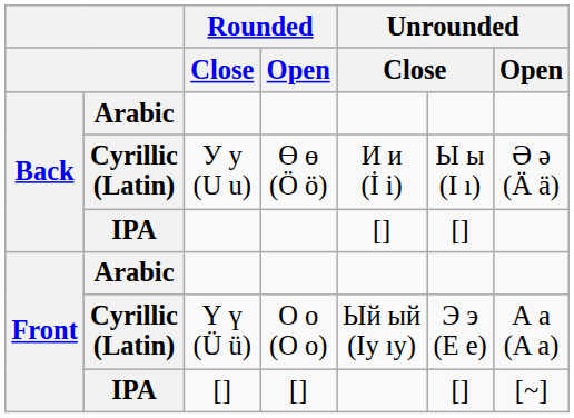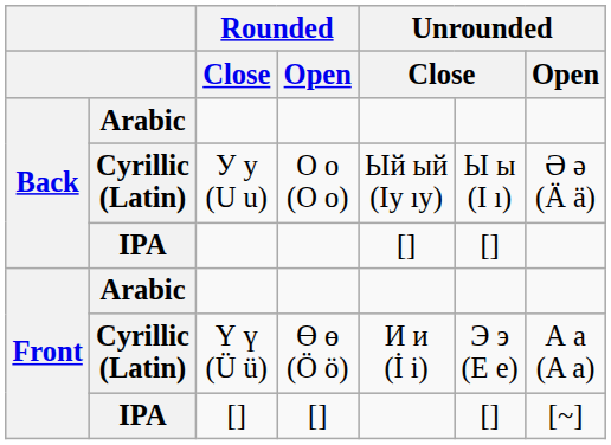 <table class="wikitable" style="text-align:center;">
 <tr>
 <th colspan=2></th>
 <th colspan=2><a href='#'>Rounded</a></th>
 <th colspan=4>Unrounded</th>
 </tr>
 <tr>
 <th colspan=2></th>
 <th><a href='#'>Close</a></th>
 <th><a href='#'>Open</a></th>
 <th colspan=3>Close</th>
 <th colspan=2>Open</th>
 </tr>
 <tr>
 <th rowspan=3><a href='#'>Back</a></th>
 <th>Arabic</th>
 <td></td>
 <td></td>
 <td colspan=1></td>
 <td colspan=2></td>
 <td colspan=1></td>
 </tr>
 <tr>
 <th>Cyrillic<br>(Latin)</th>
 <td>У у<br>(U u)</td>
-<td>Ө ө<br>(Ö ö)</td>
-<td colspan=1>И и<br>(İ i)</td>
+<td>О о<br>(O o)</td>
+<td colspan=1>Ый ый<br>(Iy ıy)</td>
 <td colspan=2>Ы ы<br>(I ı)</td>
 <td>Ә ә<br>(Ä ä)</td>
 </tr>
 <tr>
 <th>IPA</th>
 <td></td>
 <td></td>
 <td>[]</td>
 <td colspan=2>[]</td>
 <td colspan=1></td>
 </tr>
 <tr>
 <th rowspan=3><a href='#'>Front</a></th>
 <th>Arabic</th>
 <td></td>
 <td></td>
 <td colspan=1></td>
 <td colspan=2></td>
 <td></td>
 </tr>
 <tr>
 <th>Cyrillic<br>(Latin)</th>
 <td>Ү ү<br>(Ü ü)</td>
-<td>О о<br>(O o)</td>
-<td colspan=1>Ый ый<br>(Iy ıy)</td>
+<td>Ө ө<br>(Ö ö)</td>
+<td colspan=1>И и<br>(İ i)</td>
 <td colspan=2>Э э <br>(E e)</td>
 <td colspan=1>А а<br>(A a)</td>
 </tr>
 <tr>
 <th>IPA</th>
 <td>[]</td>
 <td>[]</td>
 <td colspan=1></td>
 <td colspan=2>[]</td>
 <td>[~]</td>
 </tr>
 </table>
